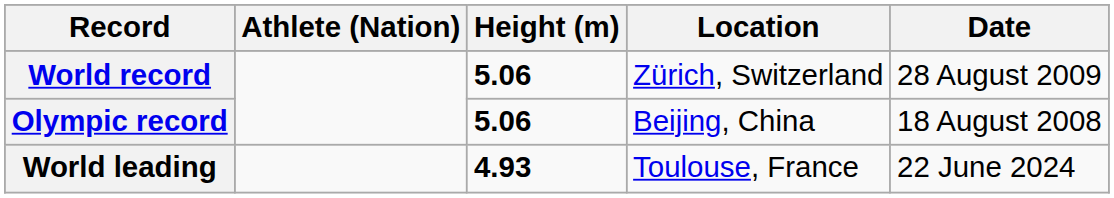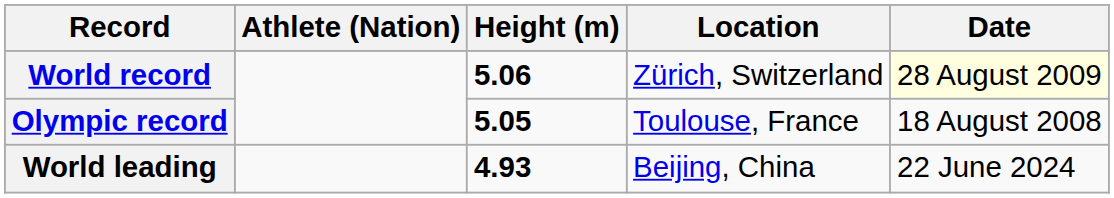 <table class="wikitable">
 <tr>
 <th>Record</th>
 <th>Athlete (Nation)</th>
 <th>Height (m)</th>
 <th>Location</th>
 <th>Date</th>
 </tr>
 <tr>
 <th><a href='#'>World record</a></th>
 <td rowspan="2"></td>
 <td><strong>5.06</strong></td>
 <td><a href='#'>Zürich</a>, Switzerland</td>
-<td>28 August 2009</td>
+<td style="background: lightyellow;">28 August 2009</td>
 </tr>
 <tr>
 <th><a href='#'>Olympic record</a></th>
-<td><strong>5.06</strong></td>
-<td><a href='#'>Beijing</a>, China</td>
+<td><strong>5.05</strong></td>
+<td><a href='#'>Toulouse</a>, France</td>
 <td>18 August 2008</td>
 </tr>
 <tr>
 <th>World leading</th>
 <td></td>
 <td><strong>4.93</strong></td>
-<td><a href='#'>Toulouse</a>, France</td>
+<td><a href='#'>Beijing</a>, China</td>
 <td>22 June 2024</td>
 </tr>
 </table>
